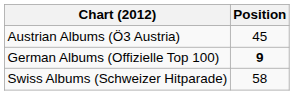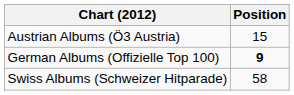 <table class="wikitable sortable">
 <tr>
 <th>Chart (2012)</th>
 <th>Position</th>
 </tr>
 <tr>
 <td>Austrian Albums (Ö3 Austria)</td>
-<td style="text-align:center">45</td>
+<td style="text-align:center">15</td>
 </tr>
 <tr>
 <td>German Albums (Offizielle Top 100)</td>
 <td style="text-align:center"><strong>9</strong></td>
 </tr>
 <tr>
 <td>Swiss Albums (Schweizer Hitparade)</td>
 <td style="text-align:center">58</td>
 </tr>
 </table>
